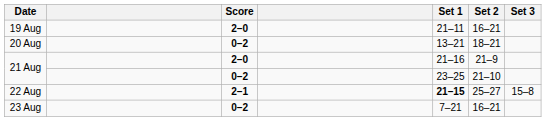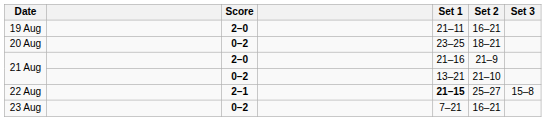 <table class="wikitable" style="text-align: center;">
 <tr>
 <th width="60">Date</th>
 <th align="right" width="270"></th>
 <th width="50">Score</th>
 <th align="left" width="270"></th>
 <th width="50">Set 1</th>
 <th width="50">Set 2</th>
 <th width="50">Set 3</th>
 </tr>
 <tr>
 <td>19 Aug</td>
 <td align=left><strong></strong></td>
 <td align=center><strong>2–0</strong></td>
 <td align=left></td>
 <td>21–11</td>
 <td>16–21</td>
 <td></td>
 </tr>
 <tr>
 <td>20 Aug</td>
 <td align=left></td>
 <td align=center><strong>0–2</strong></td>
 <td align=left><strong></strong></td>
-<td>13–21</td>
+<td>23–25</td>
 <td>18–21</td>
 <td></td>
 </tr>
 <tr>
 <td rowspan=2>21 Aug</td>
 <td align=left><strong></strong></td>
 <td align=center><strong>2–0</strong></td>
 <td align=left></td>
 <td>21–16</td>
 <td>21–9</td>
 <td></td>
 </tr>
 <tr>
 <td align=left></td>
 <td align=center><strong>0–2</strong></td>
 <td align=left><strong></strong></td>
-<td>23–25</td>
+<td>13–21</td>
 <td>21–10</td>
 <td></td>
 </tr>
 <tr>
 <td>22 Aug</td>
 <td align=left><strong></strong></td>
 <td align=center><strong>2–1</strong></td>
 <td align=left></td>
 <td><strong>21–15</strong></td>
 <td>25–27</td>
 <td>15–8</td>
 </tr>
 <tr>
 <td>23 Aug</td>
 <td align=left></td>
 <td align=center><strong>0–2</strong></td>
 <td align=left><strong></strong></td>
 <td>7–21</td>
 <td>16–21</td>
 <td></td>
 </tr>
 </table>
